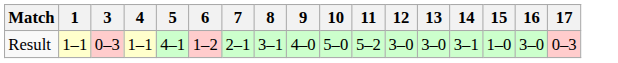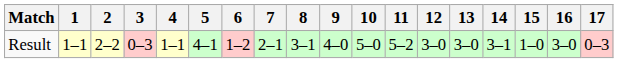 <table class="wikitable">
 <tr>
 <th>Match</th>
 <th>1</th>
+<th>2</th>
 <th>3</th>
 <th>4</th>
 <th>5</th>
 <th>6</th>
 <th>7</th>
 <th>8</th>
 <th>9</th>
 <th>10</th>
 <th>11</th>
 <th>12</th>
 <th>13</th>
 <th>14</th>
 <th>15</th>
 <th>16</th>
 <th>17</th>
 </tr>
 <tr>
 <td>Result</td>
 <td bgcolor="#FFFFCC">1–1</td>
+<td bgcolor="#FFFFCC">2–2</td>
 <td bgcolor="#FFCCCC">0–3</td>
 <td bgcolor="#FFFFCC">1–1</td>
 <td bgcolor="#CCFFCC">4–1</td>
 <td bgcolor="#FFCCCC">1–2</td>
 <td bgcolor="#CCFFCC">2–1</td>
 <td bgcolor="#CCFFCC">3–1</td>
 <td bgcolor="#CCFFCC">4–0</td>
 <td bgcolor="#CCFFCC">5–0</td>
 <td bgcolor="#CCFFCC">5–2</td>
 <td bgcolor="#CCFFCC">3–0</td>
 <td bgcolor="#CCFFCC">3–0</td>
 <td bgcolor="#CCFFCC">3–1</td>
 <td bgcolor="#CCFFCC">1–0</td>
 <td bgcolor="#CCFFCC">3–0</td>
 <td bgcolor="#FFCCCC">0–3</td>
 </tr>
 </table>
